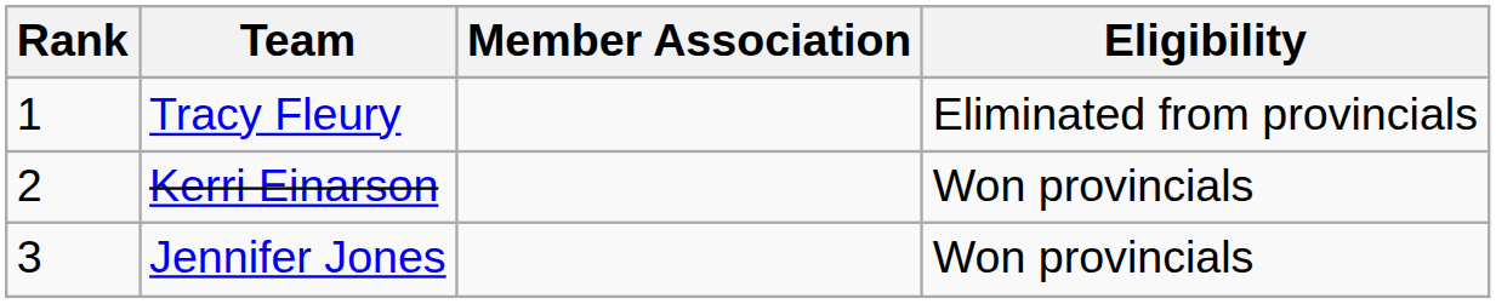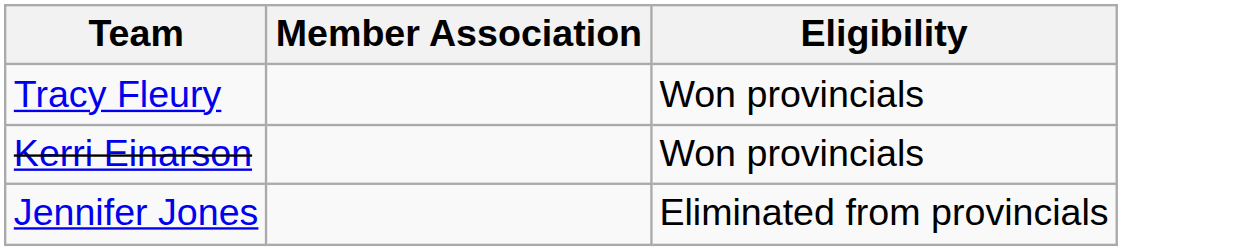 <table class="wikitable">
 <tr>
-<th scope="col">Rank</th>
 <th scope="col">Team</th>
 <th scope="col">Member Association</th>
 <th scope="col">Eligibility</th>
 </tr>
 <tr>
-<td>1</td>
 <td><a href='#'>Tracy Fleury</a></td>
 <td></td>
-<td>Eliminated from provincials</td>
+<td>Won provincials</td>
 </tr>
 <tr>
-<td>2</td>
 <td><s><a href='#'>Kerri Einarson</a></s></td>
 <td></td>
 <td>Won provincials</td>
 </tr>
 <tr>
-<td>3</td>
 <td><a href='#'>Jennifer Jones</a></td>
 <td></td>
-<td>Won provincials</td>
+<td>Eliminated from provincials</td>
 </tr>
 </table>
